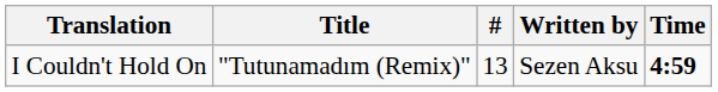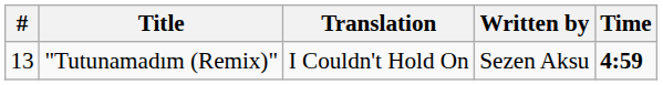 <table class="wikitable">
 <tr>
+<th>#</th>
+<th>Title</th>
 <th>Translation</th>
-<th>Title</th>
-<th>#</th>
 <th>Written by</th>
 <th>Time</th>
 </tr>
 <tr>
+<td>13</td>
+<td>"Tutunamadım (Remix)"</td>
 <td>I Couldn't Hold On</td>
-<td>"Tutunamadım (Remix)"</td>
-<td>13</td>
 <td>Sezen Aksu</td>
 <td><strong>4:59</strong></td>
 </tr>
 </table>
